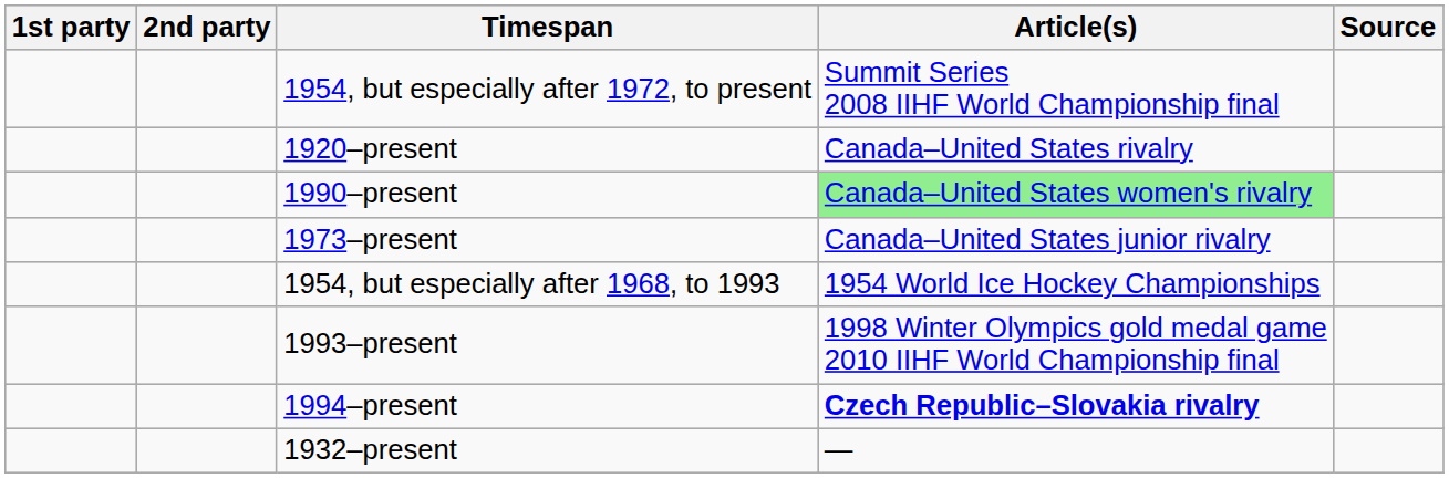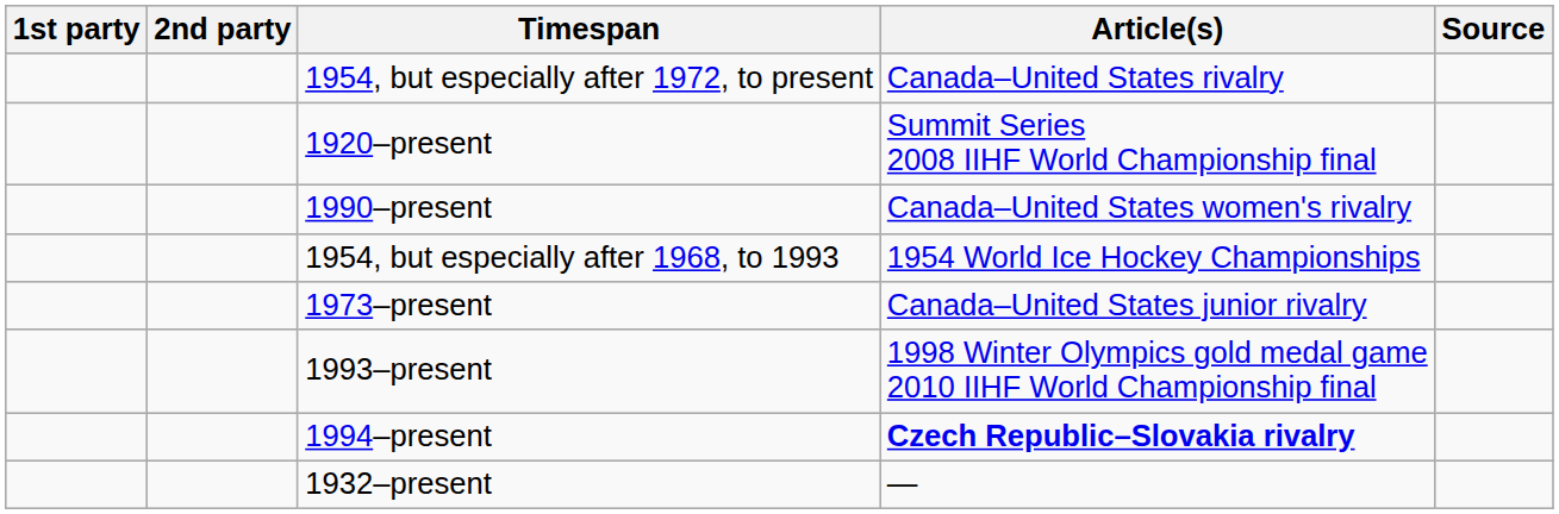 <table class="wikitable">
 <tr>
 <th>1st party</th>
 <th>2nd party</th>
 <th>Timespan</th>
 <th>Article(s)</th>
 <th>Source</th>
 </tr>
 <tr>
 <td></td>
 <td><br><em></em></td>
 <td><a href='#'>1954</a>, but especially after <a href='#'>1972</a>, to present</td>
+<td><a href='#'>Canada–United States rivalry</a></td>
+<td></td>
+</tr>
+<tr>
+<td></td>
+<td></td>
+<td><a href='#'>1920</a>–present</td>
 <td><a href='#'>Summit Series</a><br><a href='#'>2008 IIHF World Championship final</a></td>
 <td></td>
 </tr>
 <tr>
 <td></td>
 <td></td>
-<td><a href='#'>1920</a>–present</td>
-<td><a href='#'>Canada–United States rivalry</a></td>
+<td><a href='#'>1990</a>–present</td>
+<td><a href='#'>Canada–United States women's rivalry</a></td>
 <td></td>
 </tr>
 <tr>
 <td></td>
 <td></td>
-<td><a href='#'>1990</a>–present</td>
-<td style="background: lightgreen;"><a href='#'>Canada–United States women's rivalry</a></td>
+<td>1954, but especially after <a href='#'>1968</a>, to 1993</td>
+<td><a href='#'>1954 World Ice Hockey Championships</a></td>
 <td></td>
 </tr>
 <tr>
 <td></td>
 <td></td>
 <td><a href='#'>1973</a>–present</td>
 <td><a href='#'>Canada–United States junior rivalry</a></td>
-<td></td>
-</tr>
-<tr>
-<td></td>
-<td></td>
-<td>1954, but especially after <a href='#'>1968</a>, to 1993</td>
-<td><a href='#'>1954 World Ice Hockey Championships</a></td>
 <td></td>
 </tr>
 <tr>
 <td></td>
 <td></td>
 <td>1993–present</td>
 <td><a href='#'>1998 Winter Olympics gold medal game</a><br><a href='#'>2010 IIHF World Championship final</a></td>
 <td></td>
 </tr>
 <tr>
 <td></td>
 <td></td>
 <td><a href='#'>1994</a>–present</td>
 <td><strong><a href='#'>Czech Republic–Slovakia rivalry</a></strong></td>
 <td></td>
 </tr>
 <tr>
 <td></td>
 <td></td>
 <td>1932–present</td>
 <td>—</td>
 <td></td>
 </tr>
 </table>
